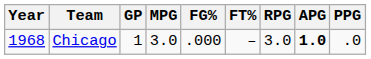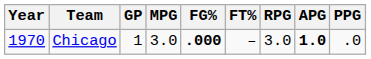 <table class="wikitable sortable" style="font-size:95%; text-align:right;">
 <tr>
 <th>Year</th>
 <th>Team</th>
 <th>GP</th>
 <th>MPG</th>
 <th>FG%</th>
 <th>FT%</th>
 <th>RPG</th>
 <th>APG</th>
 <th>PPG</th>
 </tr>
 <tr>
-<td style="text-align:left;"><a href='#'>1968</a></td>
+<td style="text-align:left;"><a href='#'>1970</a></td>
 <td style="text-align:left;"><a href='#'>Chicago</a></td>
 <td>1</td>
 <td>3.0</td>
-<td>.000</td>
+<td><strong>.000</strong></td>
 <td>–</td>
 <td>3.0</td>
 <td><strong>1.0</strong></td>
 <td>.0</td>
 </tr>
 </table>
